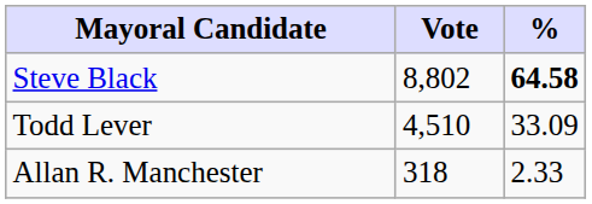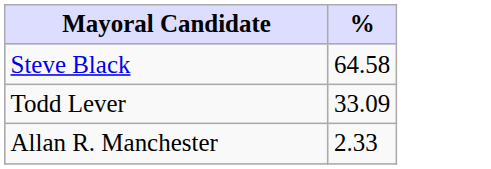 <table class="wikitable">
 <tr>
 <th style="background:#ddf; width:200px;">Mayoral Candidate </th>
-<th style="background:#ddf; width:50px;">Vote</th>
 <th style="background:#ddf; width:30px;">%</th>
 </tr>
 <tr>
 <td><a href='#'>Steve Black</a></td>
-<td>8,802</td>
-<td><strong>64.58</strong></td>
+<td>64.58</td>
 </tr>
 <tr>
 <td>Todd Lever</td>
-<td>4,510</td>
 <td>33.09</td>
 </tr>
 <tr>
 <td>Allan R. Manchester</td>
-<td>318</td>
 <td>2.33</td>
 </tr>
 </table>
